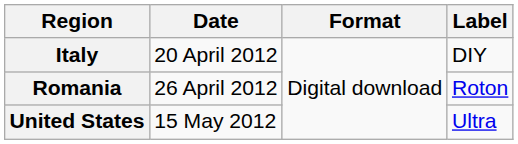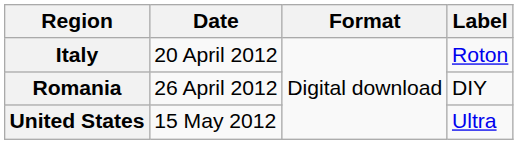 <table class="wikitable plainrowheaders unsortable">
 <tr>
 <th>Region</th>
 <th>Date</th>
 <th>Format</th>
 <th>Label</th>
 </tr>
 <tr>
 <th scope="row">Italy</th>
 <td>20 April 2012</td>
 <td rowspan="3">Digital download</td>
-<td>DIY</td>
+<td><a href='#'>Roton</a></td>
 </tr>
 <tr>
 <th scope="row">Romania</th>
 <td>26 April 2012</td>
-<td><a href='#'>Roton</a></td>
+<td>DIY</td>
 </tr>
 <tr>
 <th scope="row">United States</th>
 <td>15 May 2012</td>
 <td><a href='#'>Ultra</a></td>
 </tr>
 </table>
